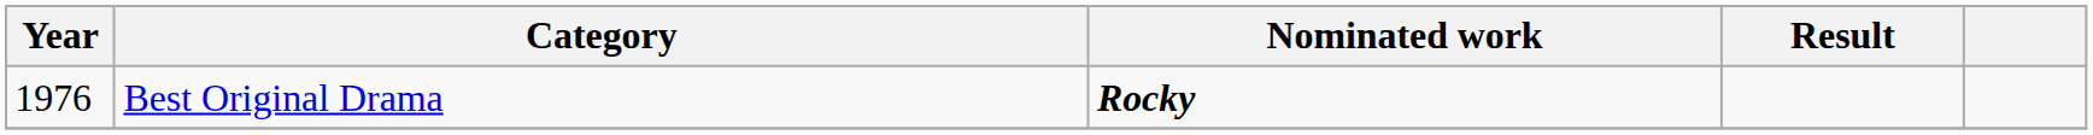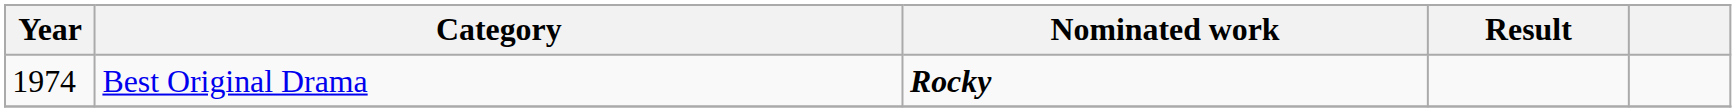 <table class=wikitable class="wikitable sortable">
 <tr>
 <th width=4%>Year</th>
 <th width=40%>Category</th>
 <th width=26%>Nominated work</th>
 <th width=10%>Result</th>
 <th width=5%></th>
 </tr>
 <tr>
-<td>1976</td>
+<td>1974</td>
 <td><a href='#'>Best Original Drama</a></td>
 <td><strong><em>Rocky</em></strong></td>
 <td></td>
 <td></td>
 </tr>
 <tr>
 </tr>
 </table>
